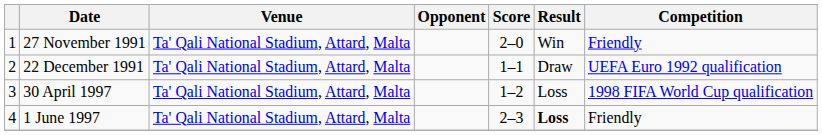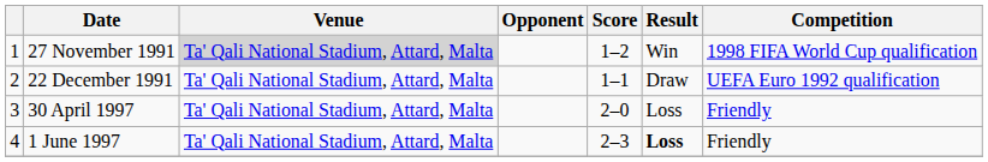 <table class="wikitable">
 <tr>
 <th></th>
 <th>Date</th>
 <th>Venue</th>
 <th>Opponent</th>
 <th>Score</th>
 <th>Result</th>
 <th>Competition</th>
 </tr>
 <tr>
 <td align="center">1</td>
 <td>27 November 1991</td>
-<td><a href='#'>Ta' Qali National Stadium</a>, <a href='#'>Attard</a>, <a href='#'>Malta</a></td>
+<td style="background: lightgrey;"><a href='#'>Ta' Qali National Stadium</a>, <a href='#'>Attard</a>, <a href='#'>Malta</a></td>
 <td></td>
-<td align="center">2–0</td>
+<td align="center">1–2</td>
 <td>Win</td>
-<td><a href='#'>Friendly</a></td>
+<td><a href='#'>1998 FIFA World Cup qualification</a></td>
 </tr>
 <tr>
 <td align="center">2</td>
 <td>22 December 1991</td>
 <td><a href='#'>Ta' Qali National Stadium</a>, <a href='#'>Attard</a>, <a href='#'>Malta</a></td>
 <td></td>
 <td align="center">1–1</td>
 <td>Draw</td>
 <td><a href='#'>UEFA Euro 1992 qualification</a></td>
 </tr>
 <tr>
 <td align="center">3</td>
 <td>30 April 1997</td>
 <td><a href='#'>Ta' Qali National Stadium</a>, <a href='#'>Attard</a>, <a href='#'>Malta</a></td>
 <td></td>
-<td align="center">1–2</td>
+<td align="center">2–0</td>
 <td>Loss</td>
-<td><a href='#'>1998 FIFA World Cup qualification</a></td>
+<td><a href='#'>Friendly</a></td>
 </tr>
 <tr>
 <td align="center">4</td>
 <td>1 June 1997</td>
 <td><a href='#'>Ta' Qali National Stadium</a>, <a href='#'>Attard</a>, <a href='#'>Malta</a></td>
 <td></td>
 <td align="center">2–3</td>
 <td><strong>Loss</strong></td>
 <td>Friendly</td>
 </tr>
 <tr>
 </tr>
 </table>
